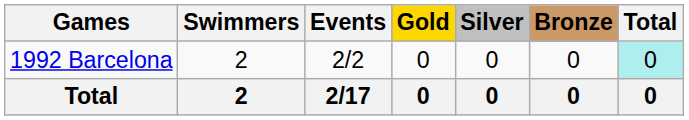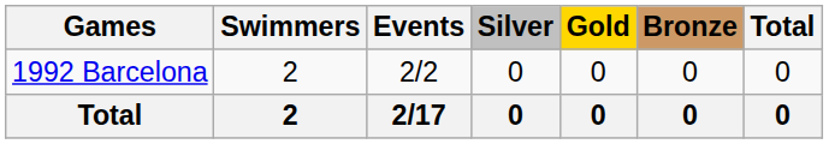 <table class="wikitable sortable" style="text-align:center">
 <tr>
 <th>Games</th>
 <th>Swimmers</th>
 <th>Events</th>
+<th style="background-color:silver;">Silver</th>
 <th style="background-color:gold;">Gold</th>
-<th style="background-color:silver;">Silver</th>
 <th style="background-color:#c96;">Bronze</th>
 <th>Total</th>
 </tr>
 <tr>
 <td align=left><a href='#'>1992 Barcelona</a></td>
 <td>2</td>
 <td>2/2</td>
 <td>0</td>
 <td>0</td>
 <td>0</td>
-<td style="background: paleturquoise;">0</td>
+<td>0</td>
 </tr>
 <tr>
 <th>Total</th>
 <th>2</th>
 <th>2/17</th>
 <th>0</th>
 <th>0</th>
 <th>0</th>
 <th>0</th>
 </tr>
 </table>
